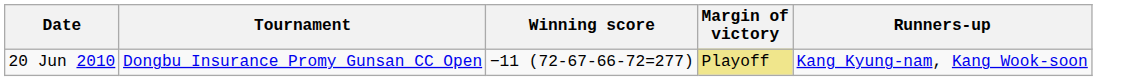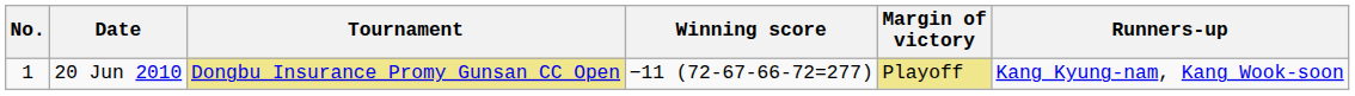 <table class="wikitable" style="font-size:95%;">
 <tr>
+<th>No.</th>
 <th>Date</th>
 <th>Tournament</th>
 <th>Winning score</th>
 <th>Margin of<br>victory</th>
 <th>Runners-up</th>
 </tr>
 <tr>
+<td align=center>1</td>
 <td align=right>20 Jun <a href='#'>2010</a></td>
-<td><a href='#'>Dongbu Insurance Promy Gunsan CC Open</a></td>
+<td style="background: khaki;"><a href='#'>Dongbu Insurance Promy Gunsan CC Open</a></td>
 <td>−11 (72-67-66-72=277)</td>
 <td style="background: khaki;">Playoff</td>
 <td> <a href='#'>Kang Kyung-nam</a>,  <a href='#'>Kang Wook-soon</a></td>
 </tr>
 </table>
